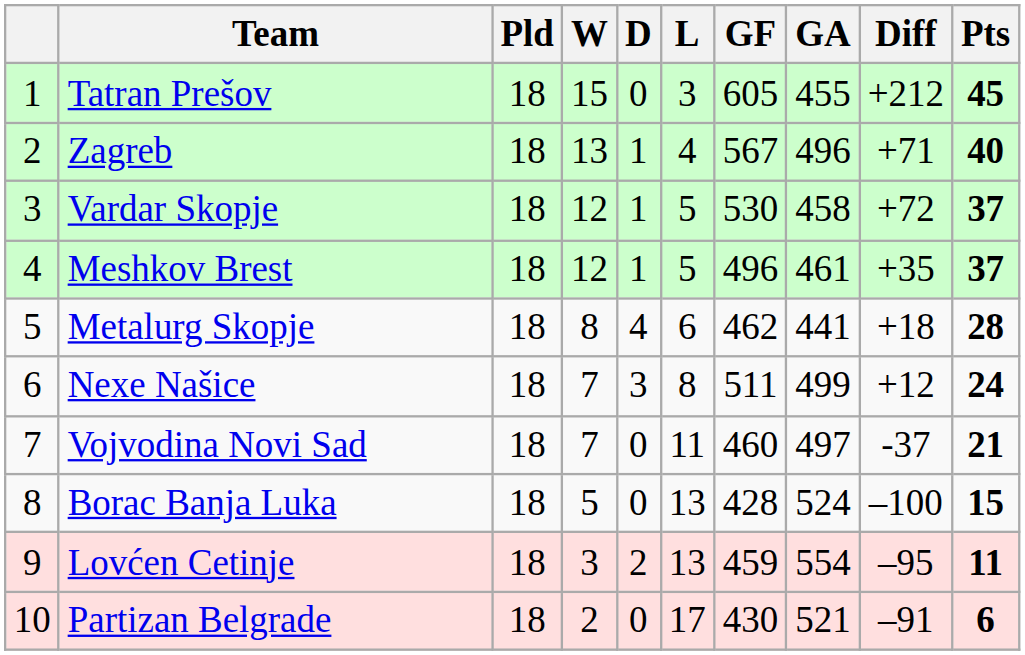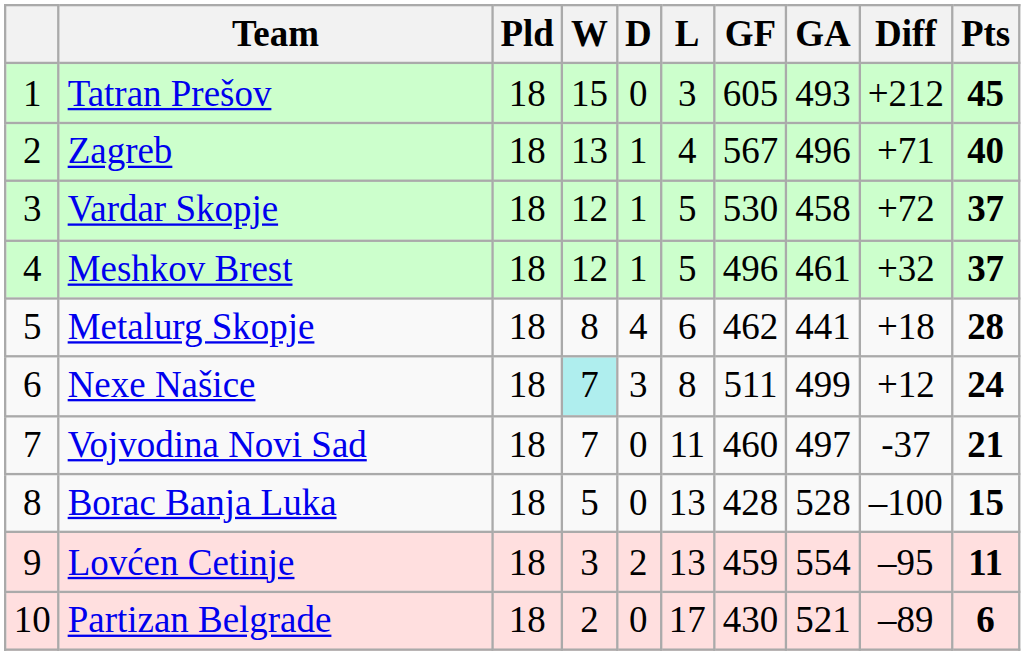 <table class="wikitable sortable" style="text-align:center">
 <tr>
 <th></th>
 <th width="180">Team</th>
 <th>Pld</th>
 <th>W</th>
 <th>D</th>
 <th>L</th>
 <th>GF</th>
 <th>GA</th>
 <th>Diff</th>
 <th>Pts</th>
 </tr>
 <tr bgcolor="#ccffcc">
 <td>1</td>
 <td align=left> <a href='#'>Tatran Prešov</a></td>
 <td>18</td>
 <td>15</td>
 <td>0</td>
 <td>3</td>
 <td>605</td>
-<td>455</td>
+<td>493</td>
 <td>+212</td>
 <td><strong>45</strong></td>
 </tr>
 <tr bgcolor="#ccffcc">
 <td>2</td>
 <td align=left> <a href='#'>Zagreb</a></td>
 <td>18</td>
 <td>13</td>
 <td>1</td>
 <td>4</td>
 <td>567</td>
 <td>496</td>
 <td>+71</td>
 <td><strong>40</strong></td>
 </tr>
 <tr bgcolor="#ccffcc">
 <td>3</td>
 <td align=left> <a href='#'>Vardar Skopje</a></td>
 <td>18</td>
 <td>12</td>
 <td>1</td>
 <td>5</td>
 <td>530</td>
 <td>458</td>
 <td>+72</td>
 <td><strong>37</strong></td>
 </tr>
 <tr bgcolor="#ccffcc">
 <td>4</td>
 <td align=left> <a href='#'>Meshkov Brest</a></td>
 <td>18</td>
 <td>12</td>
 <td>1</td>
 <td>5</td>
 <td>496</td>
 <td>461</td>
-<td>+35</td>
+<td>+32</td>
 <td><strong>37</strong></td>
 </tr>
 <tr>
 <td>5</td>
 <td align=left> <a href='#'>Metalurg Skopje</a></td>
 <td>18</td>
 <td>8</td>
 <td>4</td>
 <td>6</td>
 <td>462</td>
 <td>441</td>
 <td>+18</td>
 <td><strong>28</strong></td>
 </tr>
 <tr>
 <td>6</td>
 <td align=left> <a href='#'>Nexe Našice</a></td>
 <td>18</td>
-<td>7</td>
+<td style="background: paleturquoise;">7</td>
 <td>3</td>
 <td>8</td>
 <td>511</td>
 <td>499</td>
 <td>+12</td>
 <td><strong>24</strong></td>
 </tr>
 <tr>
 <td>7</td>
 <td align=left> <a href='#'>Vojvodina Novi Sad</a></td>
 <td>18</td>
 <td>7</td>
 <td>0</td>
 <td>11</td>
 <td>460</td>
 <td>497</td>
 <td>-37</td>
 <td><strong>21</strong></td>
 </tr>
 <tr>
 <td>8</td>
 <td align=left> <a href='#'>Borac Banja Luka</a></td>
 <td>18</td>
 <td>5</td>
 <td>0</td>
 <td>13</td>
 <td>428</td>
-<td>524</td>
+<td>528</td>
 <td>–100</td>
 <td><strong>15</strong></td>
 </tr>
 <tr bgcolor=#FFDFDF>
 <td>9</td>
 <td align=left> <a href='#'>Lovćen Cetinje</a></td>
 <td>18</td>
 <td>3</td>
 <td>2</td>
 <td>13</td>
 <td>459</td>
 <td>554</td>
 <td>–95</td>
 <td><strong>11</strong></td>
 </tr>
 <tr bgcolor=#FFDFDF>
 <td>10</td>
 <td align=left> <a href='#'>Partizan Belgrade</a></td>
 <td>18</td>
 <td>2</td>
 <td>0</td>
 <td>17</td>
 <td>430</td>
 <td>521</td>
-<td>–91</td>
+<td>–89</td>
 <td><strong>6</strong></td>
 </tr>
 </table>
